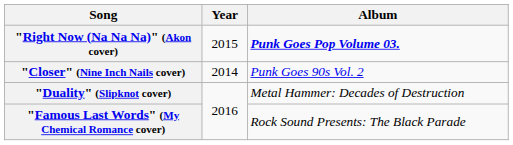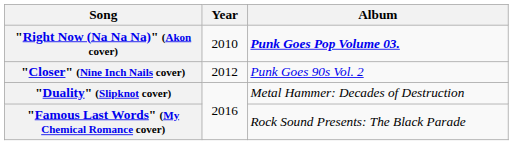 <table class="wikitable plainrowheaders" style="text-align:center;">
 <tr>
 <th scope="col" style="width:15em;">Song</th>
 <th scope="col" style="width:3em;">Year</th>
 <th scope="col" style="width:20em;">Album</th>
 </tr>
 <tr>
 <th scope="row">"<a href='#'>Right Now (Na Na Na)</a>"  <small>(<a href='#'>Akon</a> cover)</small></th>
-<td>2015</td>
+<td>2010</td>
 <td style="text-align:left;"><strong><em><a href='#'>Punk Goes Pop Volume 03.</a></em></strong></td>
 </tr>
 <tr>
 <th scope="row">"<a href='#'>Closer</a>"  <small>(<a href='#'>Nine Inch Nails</a> cover)</small></th>
-<td>2014</td>
+<td>2012</td>
 <td style="text-align:left;"><em><a href='#'>Punk Goes 90s Vol. 2</a></em></td>
 </tr>
 <tr>
 <th scope="row">"<a href='#'>Duality</a>"  <small>(<a href='#'>Slipknot</a> cover)</small></th>
 <td rowspan="2">2016</td>
 <td style="text-align:left;"><em>Metal Hammer: Decades of Destruction</em></td>
 </tr>
 <tr>
 <th scope="row">"<a href='#'>Famous Last Words</a>"  <small>(<a href='#'>My Chemical Romance</a> cover)</small></th>
 <td style="text-align:left;"><em>Rock Sound Presents: The Black Parade</em></td>
 </tr>
 </table>
